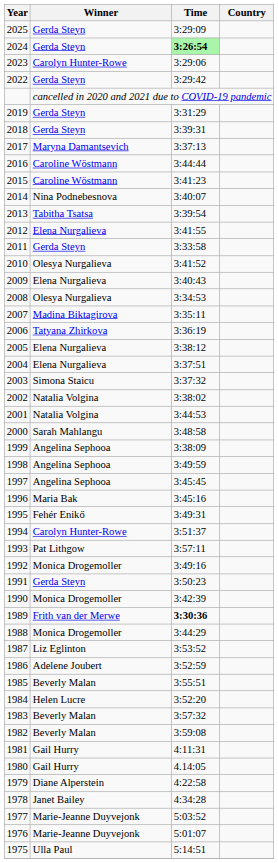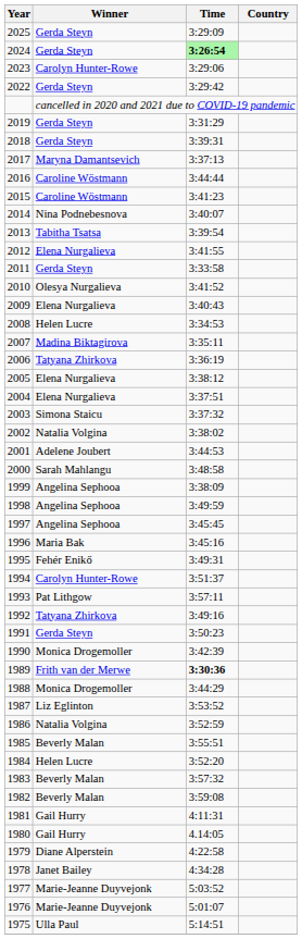 <table class="wikitable sortable">
 <tr>
 <th>Year</th>
 <th>Winner</th>
 <th>Time</th>
 <th>Country</th>
 </tr>
 <tr>
 <td>2025</td>
 <td><a href='#'>Gerda Steyn</a></td>
 <td>3:29:09</td>
 <td></td>
 </tr>
 <tr>
 <td>2024</td>
 <td><a href='#'>Gerda Steyn</a></td>
 <td bgcolor=#A9F5A9><strong>3:26:54</strong></td>
 <td></td>
 </tr>
 <tr>
 <td>2023</td>
 <td><a href='#'>Carolyn Hunter-Rowe</a></td>
 <td>3:29:06</td>
 <td></td>
 </tr>
 <tr>
 <td>2022</td>
 <td><a href='#'>Gerda Steyn</a></td>
 <td>3:29:42</td>
 <td></td>
 </tr>
 <tr>
 <td></td>
 <td colspan="3" align="center" data-sort-value=""><em>cancelled in 2020 and 2021 due to <a href='#'>COVID-19 pandemic</a></em></td>
 </tr>
 <tr>
 <td>2019</td>
 <td><a href='#'>Gerda Steyn</a></td>
 <td>3:31:29</td>
 <td></td>
 </tr>
 <tr>
 <td>2018</td>
 <td><a href='#'>Gerda Steyn</a></td>
 <td>3:39:31</td>
 <td></td>
 </tr>
 <tr>
 <td>2017</td>
 <td><a href='#'>Maryna Damantsevich</a></td>
 <td>3:37:13</td>
 <td></td>
 </tr>
 <tr>
 <td>2016</td>
 <td><a href='#'>Caroline Wöstmann</a></td>
 <td>3:44:44</td>
 <td></td>
 </tr>
 <tr>
 <td>2015</td>
 <td><a href='#'>Caroline Wöstmann</a></td>
 <td>3:41:23</td>
 <td></td>
 </tr>
 <tr>
 <td>2014</td>
 <td>Nina Podnebesnova</td>
 <td>3:40:07</td>
 <td></td>
 </tr>
 <tr>
 <td>2013</td>
 <td><a href='#'>Tabitha Tsatsa</a></td>
 <td>3:39:54</td>
 <td></td>
 </tr>
 <tr>
 <td>2012</td>
 <td><a href='#'>Elena Nurgalieva</a></td>
 <td>3:41:55</td>
 <td></td>
 </tr>
 <tr>
 <td>2011</td>
 <td><a href='#'>Gerda Steyn</a></td>
 <td>3:33:58</td>
 <td></td>
 </tr>
 <tr>
 <td>2010</td>
 <td>Olesya Nurgalieva</td>
 <td>3:41:52</td>
 <td></td>
 </tr>
 <tr>
 <td>2009</td>
 <td>Elena Nurgalieva</td>
 <td>3:40:43</td>
 <td></td>
 </tr>
 <tr>
 <td>2008</td>
-<td>Olesya Nurgalieva</td>
+<td>Helen Lucre</td>
 <td>3:34:53</td>
 <td></td>
 </tr>
 <tr>
 <td>2007</td>
 <td><a href='#'>Madina Biktagirova</a></td>
 <td>3:35:11</td>
 <td></td>
 </tr>
 <tr>
 <td>2006</td>
 <td><a href='#'>Tatyana Zhirkova</a></td>
 <td>3:36:19</td>
 <td></td>
 </tr>
 <tr>
 <td>2005</td>
 <td>Elena Nurgalieva</td>
 <td>3:38:12</td>
 <td></td>
 </tr>
 <tr>
 <td>2004</td>
 <td>Elena Nurgalieva</td>
 <td>3:37:51</td>
 <td></td>
 </tr>
 <tr>
 <td>2003</td>
 <td>Simona Staicu</td>
 <td>3:37:32</td>
 <td></td>
 </tr>
 <tr>
 <td>2002</td>
 <td>Natalia Volgina</td>
 <td>3:38:02</td>
 <td></td>
 </tr>
 <tr>
 <td>2001</td>
-<td>Natalia Volgina</td>
+<td>Adelene Joubert</td>
 <td>3:44:53</td>
 <td></td>
 </tr>
 <tr>
 <td>2000</td>
 <td>Sarah Mahlangu</td>
 <td>3:48:58</td>
 <td></td>
 </tr>
 <tr>
 <td>1999</td>
 <td>Angelina Sephooa</td>
 <td>3:38:09</td>
 <td></td>
 </tr>
 <tr>
 <td>1998</td>
 <td>Angelina Sephooa</td>
 <td>3:49:59</td>
 <td></td>
 </tr>
 <tr>
 <td>1997</td>
 <td>Angelina Sephooa</td>
 <td>3:45:45</td>
 <td></td>
 </tr>
 <tr>
 <td>1996</td>
 <td>Maria Bak</td>
 <td>3:45:16</td>
 <td></td>
 </tr>
 <tr>
 <td>1995</td>
 <td>Fehér Enikő</td>
 <td>3:49:31</td>
 <td></td>
 </tr>
 <tr>
 <td>1994</td>
 <td><a href='#'>Carolyn Hunter-Rowe</a></td>
 <td>3:51:37</td>
 <td></td>
 </tr>
 <tr>
 <td>1993</td>
 <td>Pat Lithgow</td>
 <td>3:57:11</td>
 <td></td>
 </tr>
 <tr>
 <td>1992</td>
-<td>Monica Drogemoller</td>
+<td><a href='#'>Tatyana Zhirkova</a></td>
 <td>3:49:16</td>
 <td></td>
 </tr>
 <tr>
 <td>1991</td>
 <td><a href='#'>Gerda Steyn</a></td>
 <td>3:50:23</td>
 <td></td>
 </tr>
 <tr>
 <td>1990</td>
 <td>Monica Drogemoller</td>
 <td>3:42:39</td>
 <td></td>
 </tr>
 <tr>
 <td>1989</td>
 <td><a href='#'>Frith van der Merwe</a></td>
 <td><strong>3:30:36</strong></td>
 <td></td>
 </tr>
 <tr>
 <td>1988</td>
 <td>Monica Drogemoller</td>
 <td>3:44:29</td>
 <td></td>
 </tr>
 <tr>
 <td>1987</td>
 <td>Liz Eglinton</td>
 <td>3:53:52</td>
 <td></td>
 </tr>
 <tr>
 <td>1986</td>
-<td>Adelene Joubert</td>
+<td>Natalia Volgina</td>
 <td>3:52:59</td>
 <td></td>
 </tr>
 <tr>
 <td>1985</td>
 <td>Beverly Malan</td>
 <td>3:55:51</td>
 <td></td>
 </tr>
 <tr>
 <td>1984</td>
 <td>Helen Lucre</td>
 <td>3:52:20</td>
 <td></td>
 </tr>
 <tr>
 <td>1983</td>
 <td>Beverly Malan</td>
 <td>3:57:32</td>
 <td></td>
 </tr>
 <tr>
 <td>1982</td>
 <td>Beverly Malan</td>
 <td>3:59:08</td>
 <td></td>
 </tr>
 <tr>
 <td>1981</td>
 <td>Gail Hurry</td>
 <td>4:11:31</td>
 <td></td>
 </tr>
 <tr>
 <td>1980</td>
 <td>Gail Hurry</td>
 <td>4.14:05</td>
 <td></td>
 </tr>
 <tr>
 <td>1979</td>
 <td>Diane Alperstein</td>
 <td>4:22:58</td>
 <td></td>
 </tr>
 <tr>
 <td>1978</td>
 <td>Janet Bailey</td>
 <td>4:34:28</td>
 <td></td>
 </tr>
 <tr>
 <td>1977</td>
 <td>Marie-Jeanne Duyvejonk</td>
 <td>5:03:52</td>
 <td></td>
 </tr>
 <tr>
 <td>1976</td>
 <td>Marie-Jeanne Duyvejonk</td>
 <td>5:01:07</td>
 <td></td>
 </tr>
 <tr>
 <td>1975</td>
 <td>Ulla Paul</td>
 <td>5:14:51</td>
 <td></td>
 </tr>
 <tr>
 </tr>
 </table>
